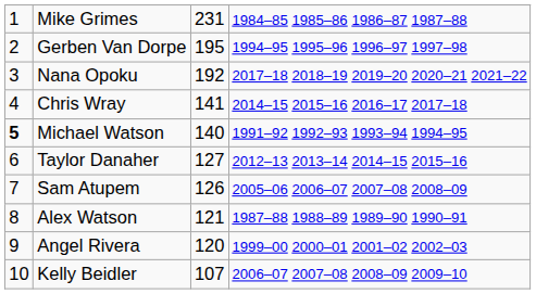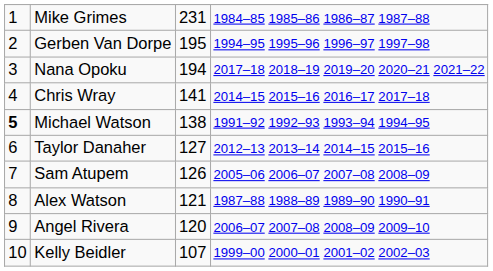 <table class="wikitable">
 <tr>
 </tr>
 <tr>
 <td>1</td>
 <td>Mike Grimes</td>
 <td>231</td>
 <td style="font-size:80%;"><a href='#'>1984–85</a> <a href='#'>1985–86</a> <a href='#'>1986–87</a> <a href='#'>1987–88</a></td>
 </tr>
 <tr>
 <td>2</td>
 <td>Gerben Van Dorpe</td>
 <td>195</td>
 <td style="font-size:80%;"><a href='#'>1994–95</a> <a href='#'>1995–96</a> <a href='#'>1996–97</a> <a href='#'>1997–98</a></td>
 </tr>
 <tr>
 <td>3</td>
 <td>Nana Opoku</td>
-<td>192</td>
+<td>194</td>
 <td style="font-size:80%;"><a href='#'>2017–18</a> <a href='#'>2018–19</a> <a href='#'>2019–20</a> <a href='#'>2020–21</a> <a href='#'>2021–22</a></td>
 </tr>
 <tr>
 <td>4</td>
 <td>Chris Wray</td>
 <td>141</td>
 <td style="font-size:80%;"><a href='#'>2014–15</a> <a href='#'>2015–16</a> <a href='#'>2016–17</a> <a href='#'>2017–18</a></td>
 </tr>
 <tr>
 <td><strong>5</strong></td>
 <td>Michael Watson</td>
-<td>140</td>
+<td>138</td>
 <td style="font-size:80%;"><a href='#'>1991–92</a> <a href='#'>1992–93</a> <a href='#'>1993–94</a> <a href='#'>1994–95</a></td>
 </tr>
 <tr>
 <td>6</td>
 <td>Taylor Danaher</td>
 <td>127</td>
 <td style="font-size:80%;"><a href='#'>2012–13</a> <a href='#'>2013–14</a> <a href='#'>2014–15</a> <a href='#'>2015–16</a></td>
 </tr>
 <tr>
 <td>7</td>
 <td>Sam Atupem</td>
 <td>126</td>
 <td style="font-size:80%;"><a href='#'>2005–06</a> <a href='#'>2006–07</a> <a href='#'>2007–08</a> <a href='#'>2008–09</a></td>
 </tr>
 <tr>
 <td>8</td>
 <td>Alex Watson</td>
 <td>121</td>
 <td style="font-size:80%;"><a href='#'>1987–88</a> <a href='#'>1988–89</a> <a href='#'>1989–90</a> <a href='#'>1990–91</a></td>
 </tr>
 <tr>
 <td>9</td>
 <td>Angel Rivera</td>
 <td>120</td>
-<td style="font-size:80%;"><a href='#'>1999–00</a> <a href='#'>2000–01</a> <a href='#'>2001–02</a> <a href='#'>2002–03</a></td>
+<td style="font-size:80%;"><a href='#'>2006–07</a> <a href='#'>2007–08</a> <a href='#'>2008–09</a> <a href='#'>2009–10</a></td>
 </tr>
 <tr>
 <td>10</td>
 <td>Kelly Beidler</td>
 <td>107</td>
-<td style="font-size:80%;"><a href='#'>2006–07</a> <a href='#'>2007–08</a> <a href='#'>2008–09</a> <a href='#'>2009–10</a></td>
+<td style="font-size:80%;"><a href='#'>1999–00</a> <a href='#'>2000–01</a> <a href='#'>2001–02</a> <a href='#'>2002–03</a></td>
 </tr>
 </table>
